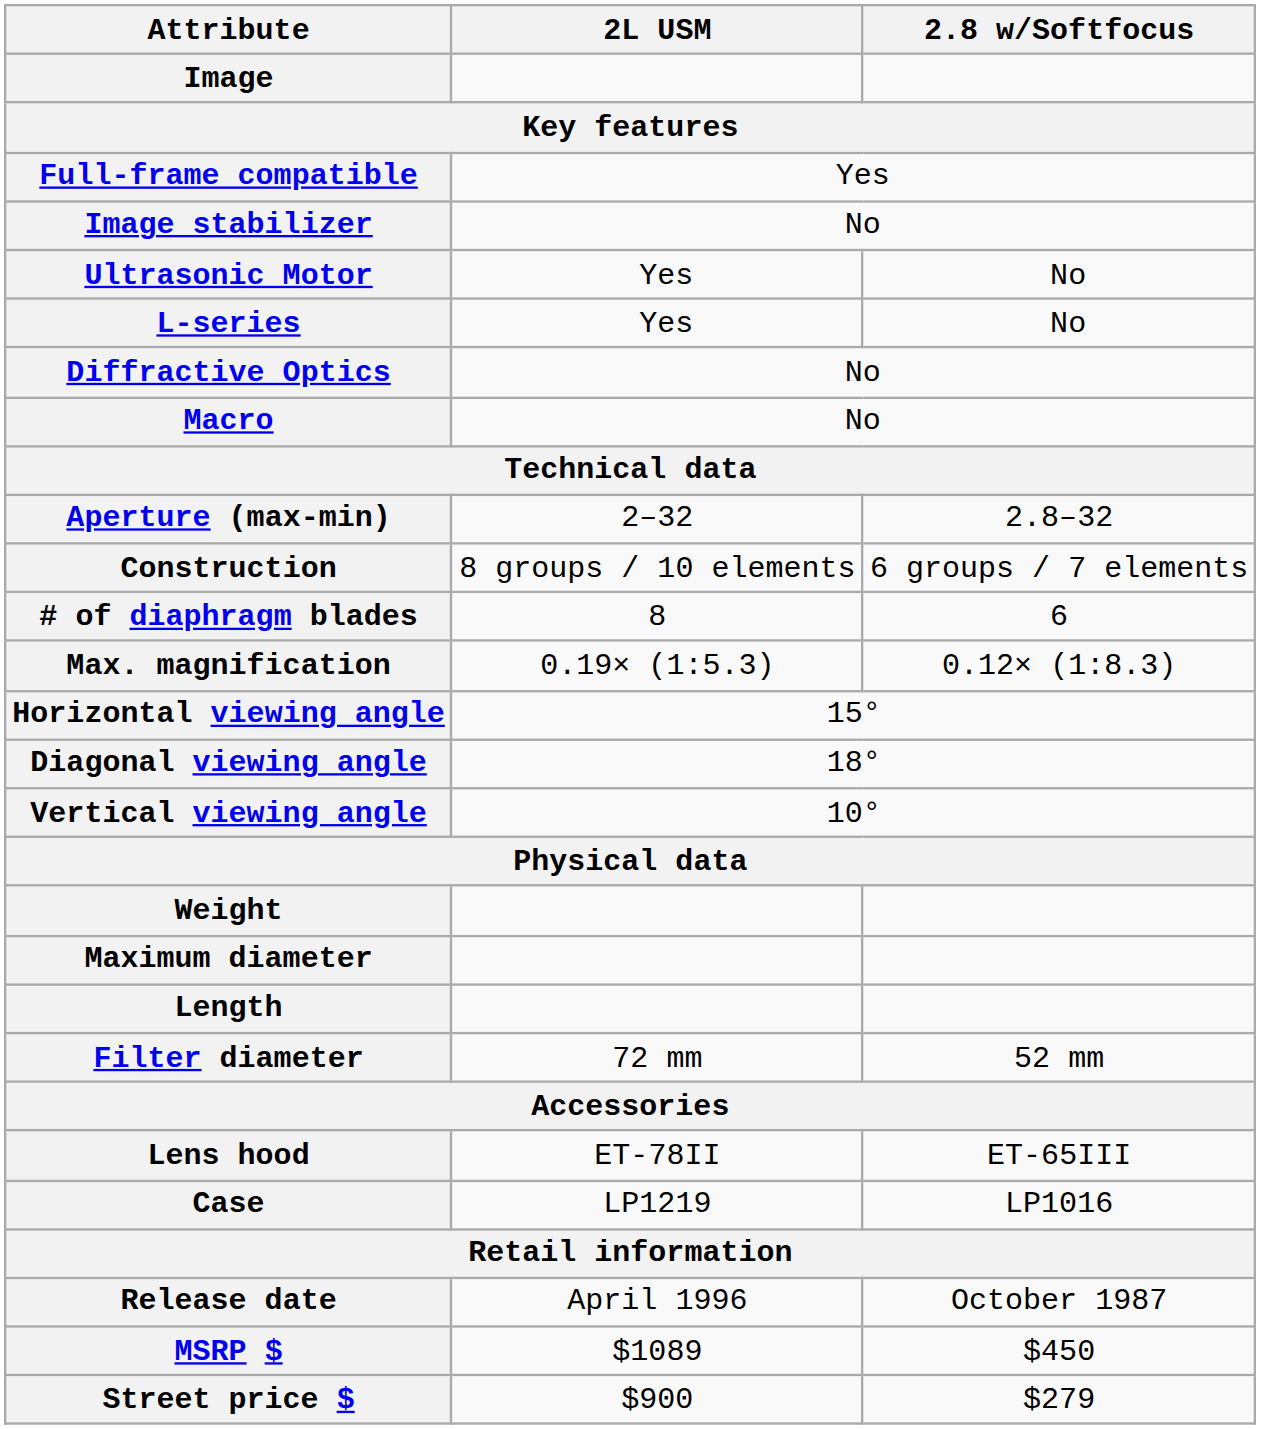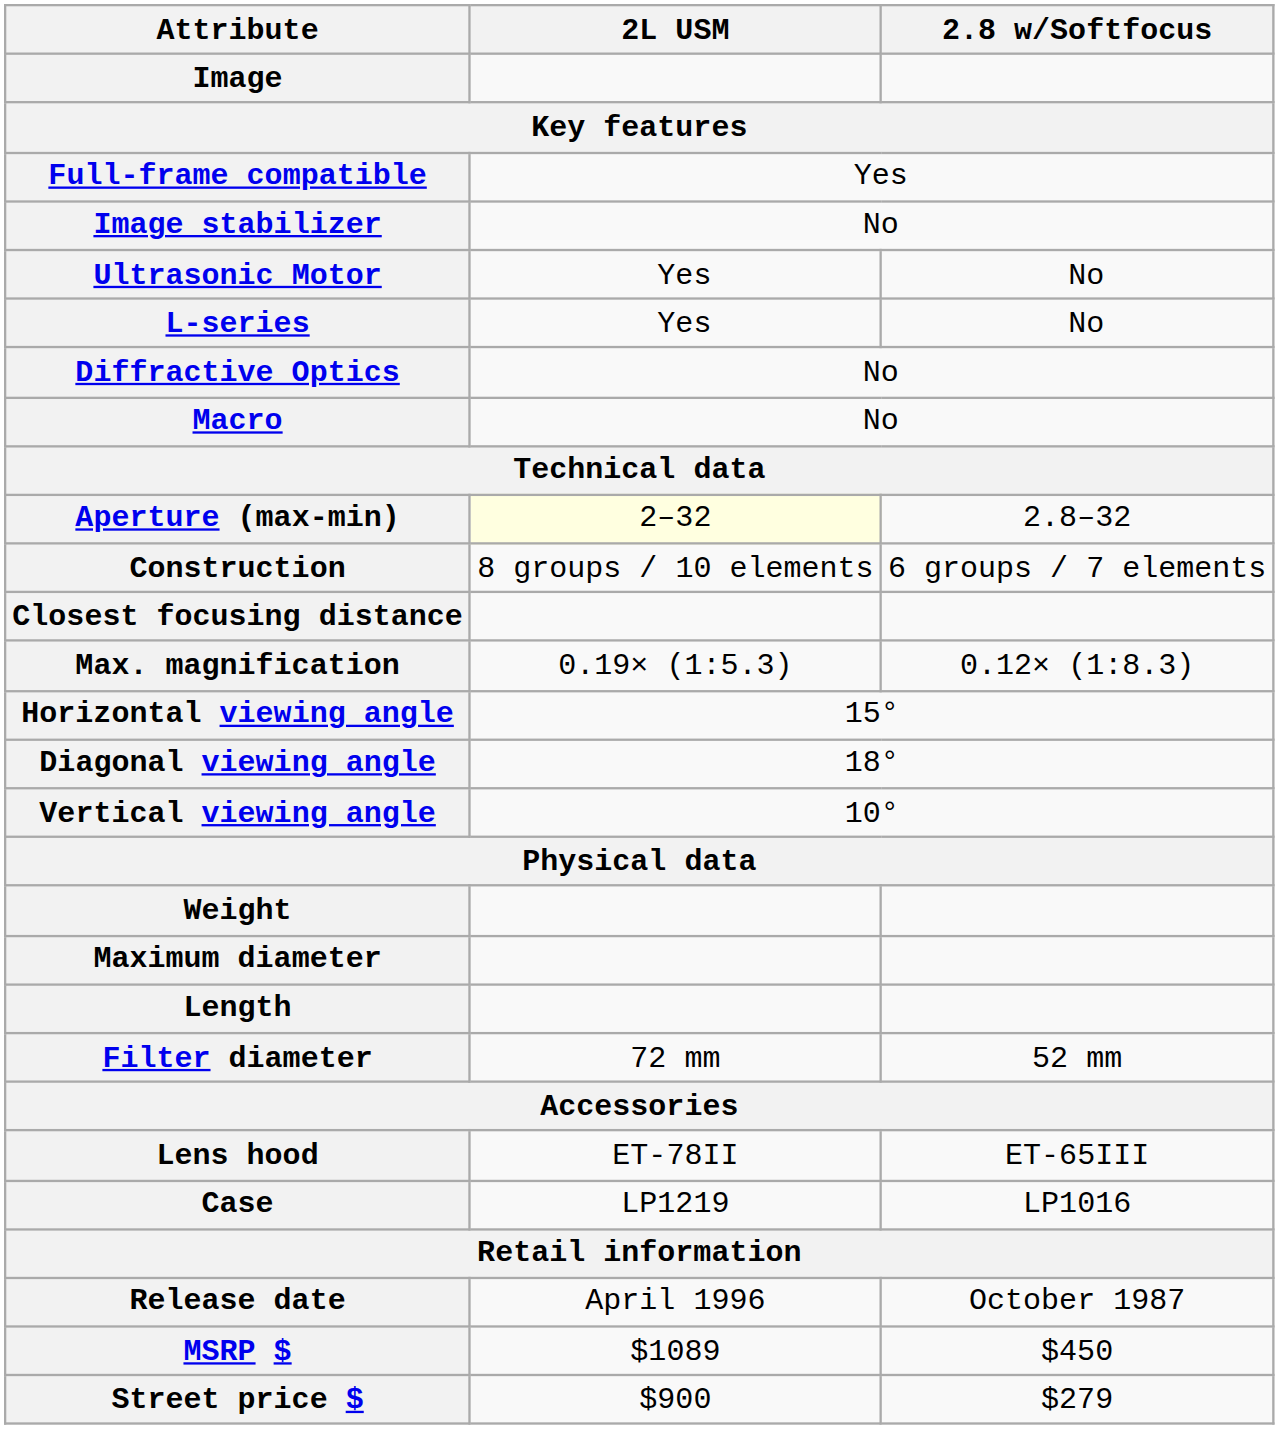 <table class="wikitable" style="text-align:center">
 <tr>
 <th>Attribute</th>
 <th>2L USM</th>
 <th>2.8 w/Softfocus</th>
 </tr>
 <tr>
 <th>Image</th>
 <td></td>
 <td></td>
 </tr>
 <tr>
 <th colspan=3>Key features</th>
 </tr>
 <tr>
 <th><a href='#'>Full-frame compatible</a></th>
 <td colspan=2> Yes</td>
 </tr>
 <tr>
 <th><a href='#'>Image stabilizer</a></th>
 <td colspan=2> No</td>
 </tr>
 <tr>
 <th><a href='#'>Ultrasonic Motor</a></th>
 <td> Yes</td>
 <td> No</td>
 </tr>
 <tr>
 <th><a href='#'>L-series</a></th>
 <td> Yes</td>
 <td> No</td>
 </tr>
 <tr>
 <th><a href='#'>Diffractive Optics</a></th>
 <td colspan=2> No</td>
 </tr>
 <tr>
 <th><a href='#'>Macro</a></th>
 <td colspan=2> No</td>
 </tr>
 <tr>
 <th colspan=3>Technical data</th>
 </tr>
 <tr>
 <th><a href='#'>Aperture</a> (max-min)</th>
-<td>2–32</td>
+<td style="background: lightyellow;">2–32</td>
 <td>2.8–32</td>
 </tr>
 <tr>
 <th>Construction</th>
 <td>8 groups / 10 elements</td>
 <td>6 groups / 7 elements</td>
 </tr>
 <tr>
-<th># of <a href='#'>diaphragm</a> blades</th>
-<td>8</td>
-<td>6</td>
+<th>Closest focusing distance</th>
+<td></td>
+<td></td>
 </tr>
 <tr>
 <th>Max. magnification</th>
 <td>0.19× (1:5.3)</td>
 <td>0.12× (1:8.3)</td>
 </tr>
 <tr>
 <th>Horizontal <a href='#'>viewing angle</a></th>
 <td colspan=2>15°</td>
 </tr>
 <tr>
 <th>Diagonal <a href='#'>viewing angle</a></th>
 <td colspan=2>18°</td>
 </tr>
 <tr>
 <th>Vertical <a href='#'>viewing angle</a></th>
 <td colspan=2>10°</td>
 </tr>
 <tr>
 <th colspan=3>Physical data</th>
 </tr>
 <tr>
 <th>Weight</th>
 <td></td>
 <td></td>
 </tr>
 <tr>
 <th>Maximum diameter</th>
 <td></td>
 <td></td>
 </tr>
 <tr>
 <th>Length</th>
 <td></td>
 <td></td>
 </tr>
 <tr>
 <th><a href='#'>Filter</a> diameter</th>
 <td>72 mm</td>
 <td>52 mm</td>
 </tr>
 <tr>
 <th colspan=3>Accessories</th>
 </tr>
 <tr>
 <th>Lens hood</th>
 <td>ET-78II</td>
 <td>ET-65III</td>
 </tr>
 <tr>
 <th>Case</th>
 <td>LP1219</td>
 <td>LP1016</td>
 </tr>
 <tr>
 <th colspan=3>Retail information</th>
 </tr>
 <tr>
 <th>Release date</th>
 <td>April 1996</td>
 <td>October 1987</td>
 </tr>
 <tr>
 <th><a href='#'>MSRP</a> <a href='#'>$</a></th>
 <td>$1089</td>
 <td>$450</td>
 </tr>
 <tr>
 <th>Street price <a href='#'>$</a></th>
 <td>$900</td>
 <td>$279</td>
 </tr>
 </table>
